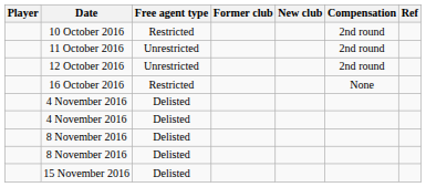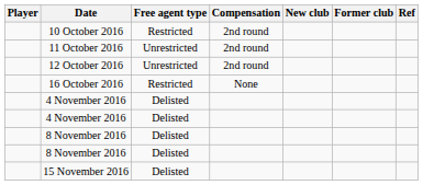 <table class="wikitable plainrowheaders sortable" style="text-align:center;">
 <tr>
 <th scope="col">Player</th>
 <th scope="col">Date</th>
 <th scope="col">Free agent type</th>
+<th scope="col">Compensation</th>
+<th scope="col">New club</th>
 <th scope="col">Former club</th>
-<th scope="col">New club</th>
-<th scope="col">Compensation</th>
 <th scope="col" class="unsortable">Ref</th>
 </tr>
 <tr>
 <td></td>
 <td>10 October 2016</td>
 <td>Restricted</td>
+<td>2nd round</td>
 <td></td>
 <td></td>
-<td>2nd round</td>
 <td></td>
 </tr>
 <tr>
 <td></td>
 <td>11 October 2016</td>
 <td>Unrestricted</td>
+<td>2nd round</td>
 <td></td>
 <td></td>
-<td>2nd round</td>
 <td></td>
 </tr>
 <tr>
 <td></td>
 <td>12 October 2016</td>
 <td>Unrestricted</td>
+<td>2nd round</td>
 <td></td>
 <td></td>
-<td>2nd round</td>
 <td></td>
 </tr>
 <tr>
 <td></td>
 <td>16 October 2016</td>
 <td>Restricted</td>
+<td>None</td>
 <td></td>
 <td></td>
-<td>None</td>
 <td></td>
 </tr>
 <tr>
 <td></td>
 <td>4 November 2016</td>
 <td>Delisted</td>
 <td></td>
 <td></td>
 <td></td>
 <td></td>
 </tr>
 <tr>
 <td></td>
 <td>4 November 2016</td>
 <td>Delisted</td>
 <td></td>
 <td></td>
 <td></td>
 <td></td>
 </tr>
 <tr>
 <td></td>
 <td>8 November 2016</td>
 <td>Delisted</td>
 <td></td>
 <td></td>
 <td></td>
 <td></td>
 </tr>
 <tr>
 <td></td>
 <td>8 November 2016</td>
 <td>Delisted</td>
 <td></td>
 <td></td>
 <td></td>
 <td></td>
 </tr>
 <tr>
 <td></td>
 <td>15 November 2016</td>
 <td>Delisted</td>
 <td></td>
 <td></td>
 <td></td>
 <td></td>
 </tr>
 </table>
